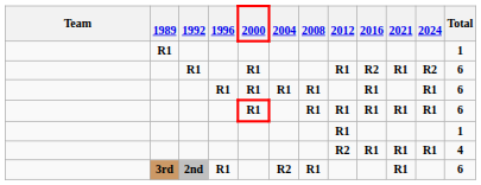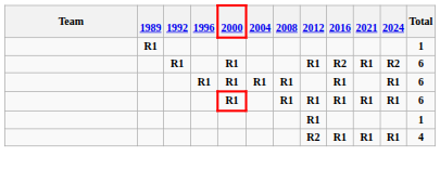 <table class="wikitable" style="text-align:center; font-size:90%">
 <tr>
 <th width=170>Team</th>
 <th><br><a href='#'>1989</a></th>
 <th><br><a href='#'>1992</a></th>
 <th><br><a href='#'>1996</a></th>
 <th style="border:3px solid red"><br><a href='#'>2000</a></th>
 <th><br><a href='#'>2004</a></th>
 <th><br><a href='#'>2008</a></th>
 <th><br><a href='#'>2012</a></th>
 <th><br><a href='#'>2016</a></th>
 <th><br><a href='#'>2021</a></th>
 <th><br><a href='#'>2024</a></th>
 <th>Total</th>
 </tr>
 <tr>
 <td align=left></td>
 <td><strong>R1</strong></td>
 <td></td>
 <td></td>
 <td></td>
 <td></td>
 <td></td>
 <td></td>
 <td></td>
 <td></td>
 <td></td>
 <td><strong>1</strong></td>
 </tr>
 <tr>
 <td align=left></td>
 <td></td>
 <td><strong>R1</strong></td>
 <td></td>
 <td><strong>R1</strong></td>
 <td></td>
 <td></td>
 <td><strong>R1</strong></td>
 <td><strong>R2</strong></td>
 <td><strong>R1</strong></td>
 <td><strong>R2</strong></td>
 <td><strong>6</strong></td>
 </tr>
 <tr>
 <td align=left></td>
 <td></td>
 <td></td>
 <td><strong>R1</strong></td>
 <td><strong>R1</strong></td>
 <td><strong>R1</strong></td>
 <td><strong>R1</strong></td>
 <td></td>
 <td><strong>R1</strong></td>
 <td></td>
 <td><strong>R1</strong></td>
 <td><strong>6</strong></td>
 </tr>
 <tr>
 <td align=left></td>
 <td></td>
 <td></td>
 <td></td>
 <td style="border: 3px solid red"><strong>R1</strong></td>
 <td></td>
 <td><strong>R1</strong></td>
 <td><strong>R1</strong></td>
 <td><strong>R1</strong></td>
 <td><strong>R1</strong></td>
 <td><strong>R1</strong></td>
 <td><strong>6</strong></td>
 </tr>
 <tr>
 <td align=left></td>
 <td></td>
 <td></td>
 <td></td>
 <td></td>
 <td></td>
 <td></td>
 <td><strong>R1</strong></td>
 <td></td>
 <td></td>
 <td></td>
 <td><strong>1</strong></td>
 </tr>
 <tr>
 <td align=left></td>
 <td></td>
 <td></td>
 <td></td>
 <td></td>
 <td></td>
 <td></td>
 <td><strong>R2</strong></td>
 <td><strong>R1</strong></td>
 <td><strong>R1</strong></td>
 <td><strong>R1</strong></td>
 <td><strong>4</strong></td>
 </tr>
-<tr>
-<td align=left></td>
-<td style="background-color:#cc9966"><strong>3rd</strong></td>
-<td style="background-color:silver"><strong>2nd</strong></td>
-<td><strong>R1</strong></td>
-<td></td>
-<td><strong>R2</strong></td>
-<td><strong>R1</strong></td>
-<td></td>
-<td></td>
-<td><strong>R1</strong></td>
-<td></td>
-<td><strong>6</strong></td>
-</tr>
 </table>
